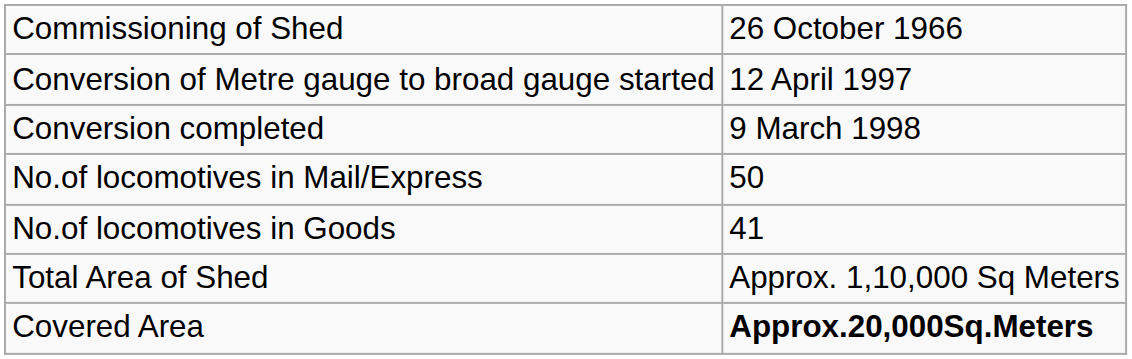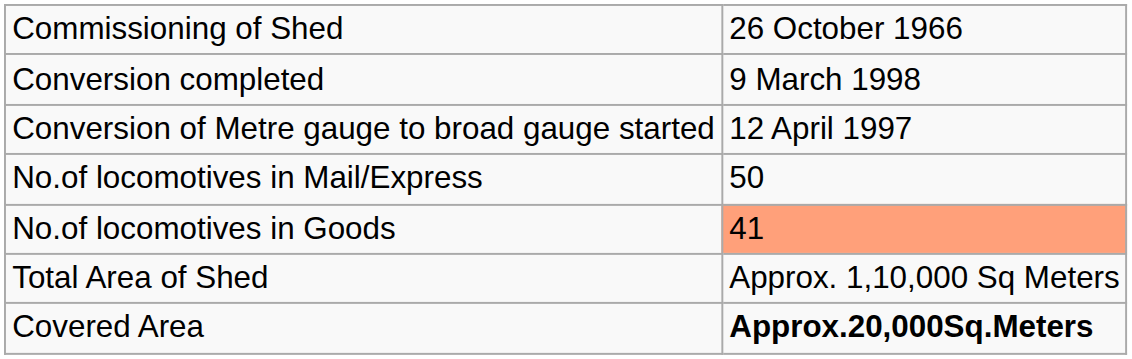 <table class="wikitable">
 <tr>
 <td>Commissioning of Shed</td>
 <td>26 October 1966</td>
 </tr>
 <tr>
+<td>Conversion completed</td>
+<td>9 March 1998</td>
+</tr>
+<tr>
 <td>Conversion of Metre gauge to broad gauge started</td>
 <td>12 April 1997</td>
-</tr>
-<tr>
-<td>Conversion completed</td>
-<td>9 March 1998</td>
 </tr>
 <tr>
 <td>No.of locomotives in Mail/Express</td>
 <td>50</td>
 </tr>
 <tr>
 <td>No.of locomotives in Goods</td>
-<td>41</td>
+<td style="background: lightsalmon;">41</td>
 </tr>
 <tr>
 <td>Total Area of Shed</td>
 <td>Approx. 1,10,000 Sq Meters</td>
 </tr>
 <tr>
 <td>Covered Area</td>
 <td><strong>Approx.20,000Sq.Meters</strong></td>
 </tr>
 </table>
